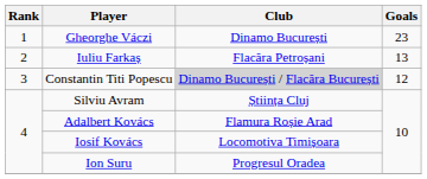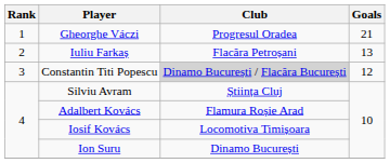 <table class="wikitable sortable" style="text-align:center">
 <tr>
 <th>Rank</th>
 <th>Player</th>
 <th>Club</th>
 <th>Goals</th>
 </tr>
 <tr>
 <td rowspan=1 align=center>1</td>
 <td><a href='#'>Gheorghe Váczi</a></td>
-<td><a href='#'>Dinamo București</a></td>
-<td rowspan=1 align=center>23</td>
+<td><a href='#'>Progresul Oradea</a></td>
+<td rowspan=1 align=center>21</td>
 </tr>
 <tr>
 <td rowspan=1 align=center>2</td>
 <td><a href='#'>Iuliu Farkaș</a></td>
 <td><a href='#'>Flacăra Petroșani</a></td>
 <td rowspan=1 align=center>13</td>
 </tr>
 <tr>
 <td rowspan=1 align=center>3</td>
 <td>Constantin Titi Popescu</td>
 <td style="background: lightgrey;"><a href='#'>Dinamo București</a> / <a href='#'>Flacăra București</a></td>
 <td rowspan=1 align=center>12</td>
 </tr>
 <tr>
 <td rowspan=4 align=center>4</td>
 <td>Silviu Avram</td>
 <td><a href='#'>Știința Cluj</a></td>
 <td rowspan=4 align=center>10</td>
 </tr>
 <tr>
 <td><a href='#'>Adalbert Kovács</a></td>
 <td><a href='#'>Flamura Roșie Arad</a></td>
 </tr>
 <tr>
 <td><a href='#'>Iosif Kovács</a></td>
 <td><a href='#'>Locomotiva Timișoara</a></td>
 </tr>
 <tr>
 <td><a href='#'>Ion Suru</a></td>
-<td><a href='#'>Progresul Oradea</a></td>
+<td><a href='#'>Dinamo București</a></td>
 </tr>
 <tr>
 </tr>
 </table>
